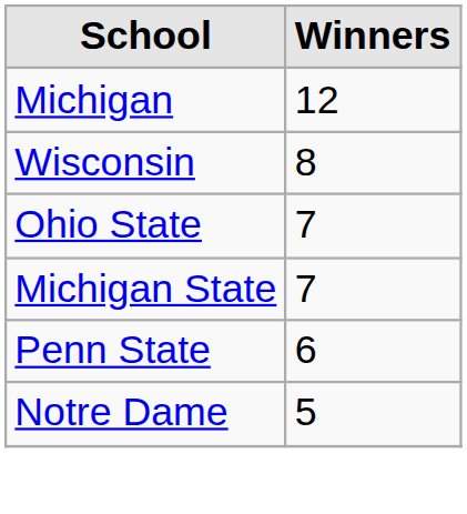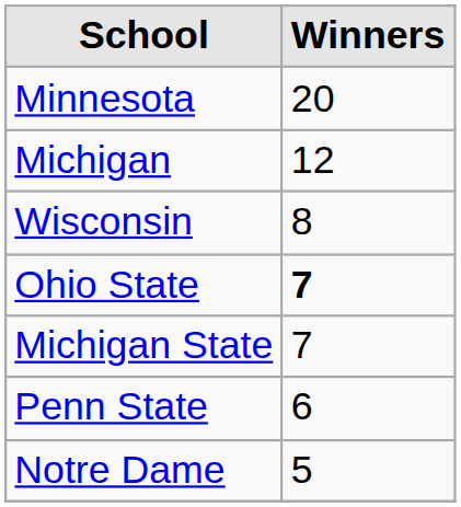 <table class="wikitable">
 <tr>
 <th style="background:#e5e5e5;">School</th>
 <th style="background:#e5e5e5;">Winners</th>
+</tr>
+<tr>
+<td><a href='#'>Minnesota</a></td>
+<td>20</td>
 </tr>
 <tr>
 <td><a href='#'>Michigan</a></td>
 <td>12</td>
 </tr>
 <tr>
 <td><a href='#'>Wisconsin</a></td>
 <td>8</td>
 </tr>
 <tr>
 <td><a href='#'>Ohio State</a></td>
-<td>7</td>
+<td><strong>7</strong></td>
 </tr>
 <tr>
 <td><a href='#'>Michigan State</a></td>
 <td>7</td>
 </tr>
 <tr>
 <td><a href='#'>Penn State</a></td>
 <td>6</td>
 </tr>
 <tr>
 <td><a href='#'>Notre Dame</a></td>
 <td>5</td>
 </tr>
 <tr>
 </tr>
 </table>
